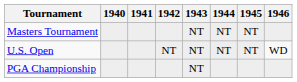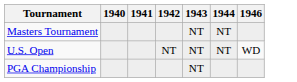 <table class="wikitable" style="font-size:95%;text-align:center;">
 <tr>
 <th>Tournament</th>
 <th>1940</th>
 <th>1941</th>
 <th>1942</th>
 <th>1943</th>
 <th>1944</th>
-<th>1945</th>
 <th>1946</th>
 </tr>
 <tr>
 <td align=left><a href='#'>Masters Tournament</a></td>
 <td style="background:#eeeeee;"></td>
 <td style="background:#eeeeee;"></td>
 <td style="background:#eeeeee;"></td>
 <td style="background:#eeeeee;">NT</td>
 <td style="background:#eeeeee;">NT</td>
-<td style="background:#eeeeee;">NT</td>
 <td style="background:#eeeeee;"></td>
 </tr>
 <tr>
 <td align=left><a href='#'>U.S. Open</a></td>
 <td style="background:#eeeeee;"></td>
 <td style="background:#eeeeee;"></td>
-<td style="background:#eeeeee;">NT</td>
 <td style="background:#eeeeee;">NT</td>
 <td style="background:#eeeeee;">NT</td>
 <td style="background:#eeeeee;">NT</td>
 <td>WD</td>
 </tr>
 <tr>
 <td align=left><a href='#'>PGA Championship</a></td>
 <td style="background:#eeeeee;"></td>
 <td style="background:#eeeeee;"></td>
 <td style="background:#eeeeee;"></td>
 <td style="background:#eeeeee;">NT</td>
 <td style="background:#eeeeee;"></td>
 <td style="background:#eeeeee;"></td>
-<td style="background:#eeeeee;"></td>
 </tr>
 </table>
